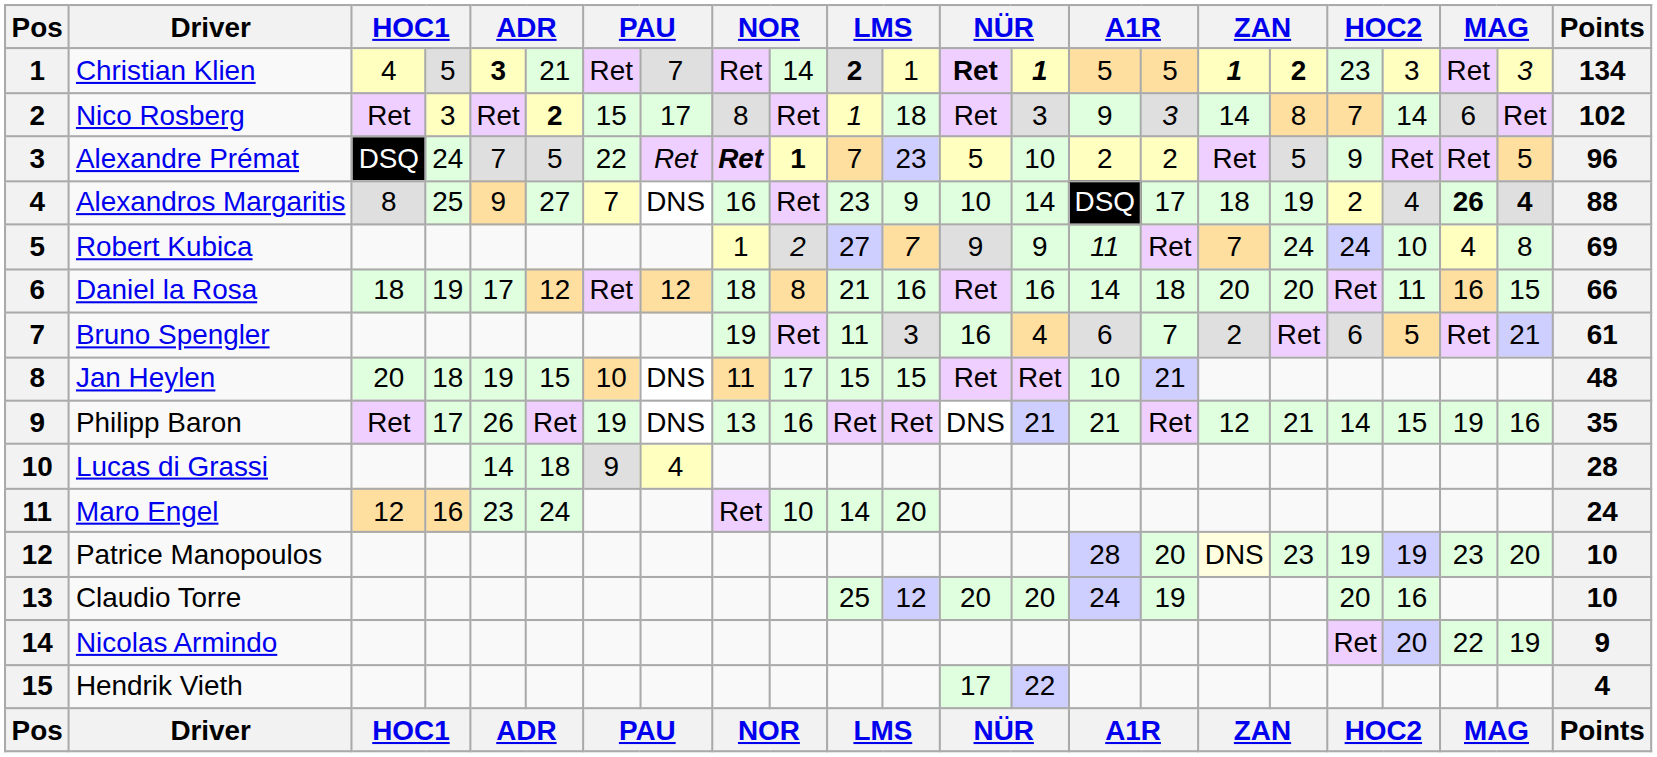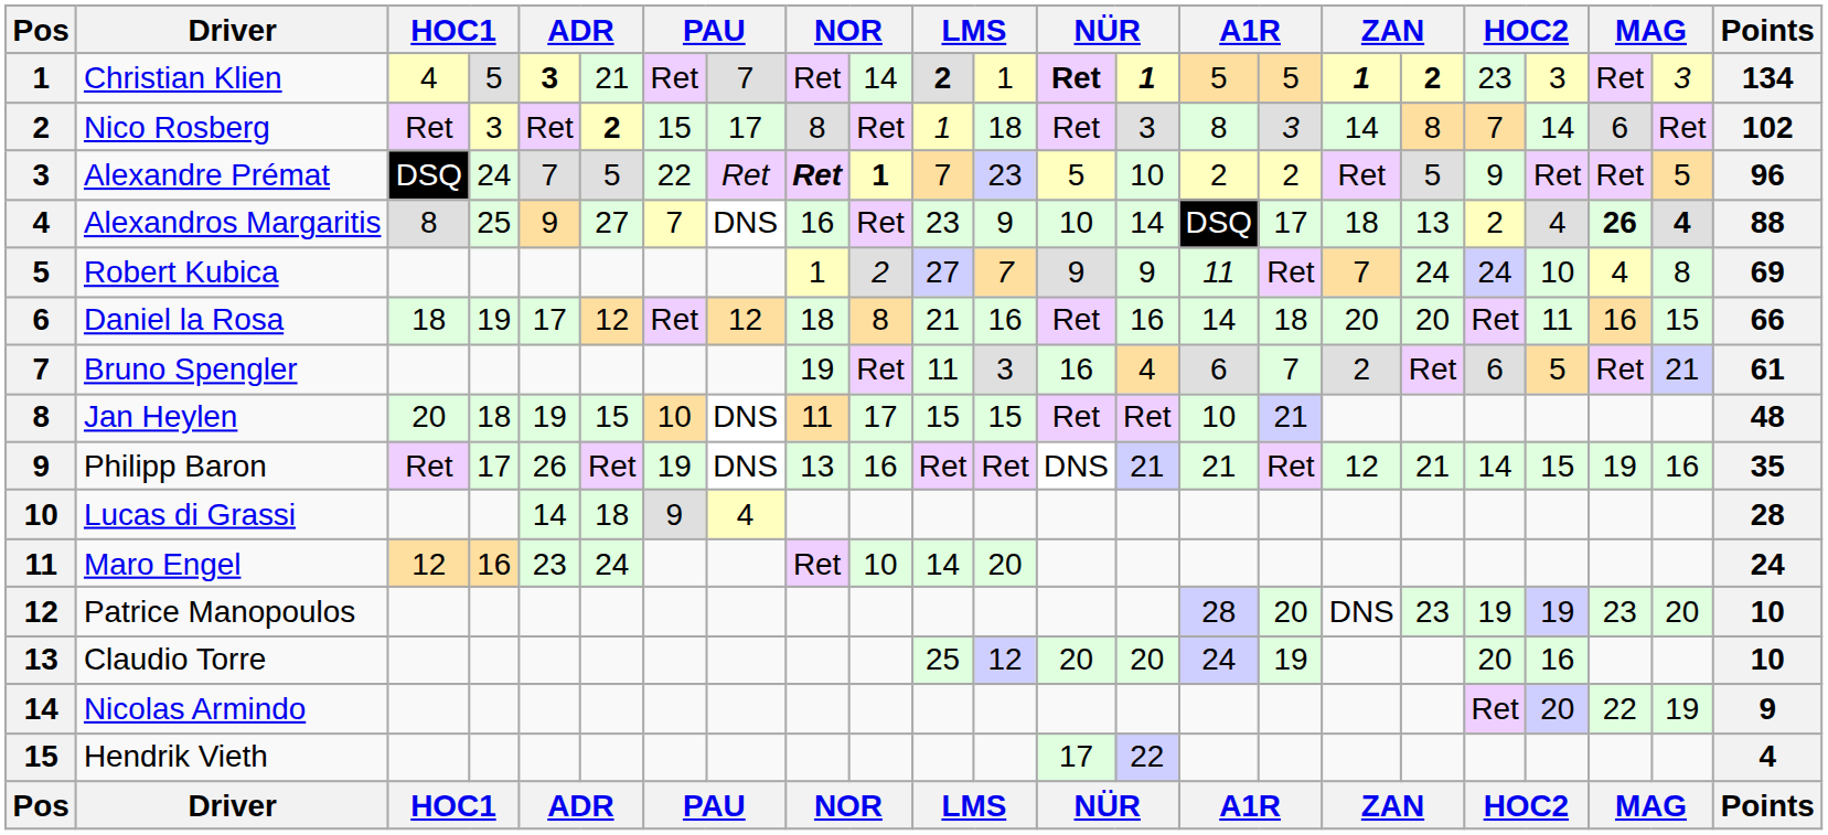 <table class="wikitable" style="font-size: 85%; text-align:center">
 <tr valign="top">
 <th valign="middle">Pos</th>
 <th valign="middle">Driver</th>
 <th colspan=2><a href='#'>HOC1</a><br></th>
 <th colspan=2><a href='#'>ADR</a><br></th>
 <th colspan=2><a href='#'>PAU</a><br></th>
 <th colspan=2><a href='#'>NOR</a><br></th>
 <th colspan=2><a href='#'>LMS</a><br></th>
 <th colspan=2><a href='#'>NÜR</a><br></th>
 <th colspan=2><a href='#'>A1R</a><br></th>
 <th colspan=2><a href='#'>ZAN</a><br></th>
 <th colspan=2><a href='#'>HOC2</a><br></th>
 <th colspan=2><a href='#'>MAG</a><br></th>
 <th valign="middle">Points</th>
 </tr>
 <tr>
 <th>1</th>
 <td align="left"> <a href='#'>Christian Klien</a></td>
 <td style="background:#FFFFBF;">4</td>
 <td style="background:#DFDFDF;">5</td>
 <td style="background:#FFFFBF;"><strong>3</strong></td>
 <td style="background:#DFFFDF;">21</td>
 <td style="background:#EFCFFF;">Ret</td>
 <td style="background:#DFDFDF;">7</td>
 <td style="background:#EFCFFF;">Ret</td>
 <td style="background:#DFFFDF;">14</td>
 <td style="background:#DFDFDF;"><strong>2</strong></td>
 <td style="background:#FFFFBF;">1</td>
 <td style="background:#EFCFFF;"><strong>Ret</strong></td>
 <td style="background:#FFFFBF;"><strong><em>1</em></strong></td>
 <td style="background:#FFDF9F;">5</td>
 <td style="background:#FFDF9F;">5</td>
 <td style="background:#FFFFBF;"><strong><em>1</em></strong></td>
 <td style="background:#FFFFBF;"><strong>2</strong></td>
 <td style="background:#DFFFDF;">23</td>
 <td style="background:#FFFFBF;">3</td>
 <td style="background:#EFCFFF;">Ret</td>
 <td style="background:#FFFFBF;"><em>3</em></td>
 <th>134</th>
 </tr>
 <tr>
 <th>2</th>
 <td align="left"> <a href='#'>Nico Rosberg</a></td>
 <td style="background:#EFCFFF;">Ret</td>
 <td style="background:#FFFFBF;">3</td>
 <td style="background:#EFCFFF;">Ret</td>
 <td style="background:#FFFFBF;"><strong>2</strong></td>
 <td style="background:#DFFFDF;">15</td>
 <td style="background:#DFFFDF;">17</td>
 <td style="background:#DFDFDF;">8</td>
 <td style="background:#EFCFFF;">Ret</td>
 <td style="background:#FFFFBF;"><em>1</em></td>
 <td style="background:#DFFFDF;">18</td>
 <td style="background:#EFCFFF;">Ret</td>
 <td style="background:#DFDFDF;">3</td>
-<td style="background:#DFFFDF;">9</td>
+<td style="background:#DFFFDF;">8</td>
 <td style="background:#DFDFDF;"><em>3</em></td>
 <td style="background:#DFFFDF;">14</td>
 <td style="background:#FFDF9F;">8</td>
 <td style="background:#FFDF9F;">7</td>
 <td style="background:#DFFFDF;">14</td>
 <td style="background:#DFDFDF;">6</td>
 <td style="background:#EFCFFF;">Ret</td>
 <th>102</th>
 </tr>
 <tr>
 <th>3</th>
 <td align="left"> <a href='#'>Alexandre Prémat</a></td>
 <td style="background:#000000; color:white">DSQ</td>
 <td style="background:#DFFFDF;">24</td>
 <td style="background:#DFDFDF;">7</td>
 <td style="background:#DFDFDF;">5</td>
 <td style="background:#DFFFDF;">22</td>
 <td style="background:#EFCFFF;"><em>Ret</em></td>
 <td style="background:#EFCFFF;"><strong><em>Ret</em></strong></td>
 <td style="background:#FFFFBF;"><strong>1</strong></td>
 <td style="background:#FFDF9F;">7</td>
 <td style="background:#CFCFFF;">23</td>
 <td style="background:#FFFFBF;">5</td>
 <td style="background:#DFFFDF;">10</td>
 <td style="background:#FFFFBF;">2</td>
 <td style="background:#FFFFBF;">2</td>
 <td style="background:#EFCFFF;">Ret</td>
 <td style="background:#DFDFDF;">5</td>
 <td style="background:#DFFFDF;">9</td>
 <td style="background:#EFCFFF;">Ret</td>
 <td style="background:#EFCFFF;">Ret</td>
 <td style="background:#FFDF9F;">5</td>
 <th>96</th>
 </tr>
 <tr>
 <th>4</th>
 <td align="left" nowrap> <a href='#'>Alexandros Margaritis</a></td>
 <td style="background:#DFDFDF;">8</td>
 <td style="background:#DFFFDF;">25</td>
 <td style="background:#FFDF9F;">9</td>
 <td style="background:#DFFFDF;">27</td>
 <td style="background:#FFFFBF;">7</td>
 <td style="background:#FFFFFF;">DNS</td>
 <td style="background:#DFFFDF;">16</td>
 <td style="background:#EFCFFF;">Ret</td>
 <td style="background:#DFFFDF;">23</td>
 <td style="background:#DFFFDF;">9</td>
 <td style="background:#DFFFDF;">10</td>
 <td style="background:#DFFFDF;">14</td>
 <td style="background:#000000; color:white">DSQ</td>
 <td style="background:#DFFFDF;">17</td>
 <td style="background:#DFFFDF;">18</td>
-<td style="background:#DFFFDF;">19</td>
+<td style="background:#DFFFDF;">13</td>
 <td style="background:#FFFFBF;">2</td>
 <td style="background:#DFDFDF;">4</td>
 <td style="background:#DFFFDF;"><strong>26</strong></td>
 <td style="background:#DFDFDF;"><strong>4</strong></td>
 <th>88</th>
 </tr>
 <tr>
 <th>5</th>
 <td align="left"> <a href='#'>Robert Kubica</a></td>
 <td></td>
 <td></td>
 <td></td>
 <td></td>
 <td></td>
 <td></td>
 <td style="background:#FFFFBF;">1</td>
 <td style="background:#DFDFDF;"><em>2</em></td>
 <td style="background:#CFCFFF;">27</td>
 <td style="background:#FFDF9F;"><em>7</em></td>
 <td style="background:#DFDFDF;">9</td>
 <td style="background:#DFFFDF;">9</td>
 <td style="background:#DFFFDF;"><em>11</em></td>
 <td style="background:#EFCFFF;">Ret</td>
 <td style="background:#FFDF9F;">7</td>
 <td style="background:#DFFFDF;">24</td>
 <td style="background:#CFCFFF;">24</td>
 <td style="background:#DFFFDF;">10</td>
 <td style="background:#FFFFBF;">4</td>
 <td style="background:#DFFFDF;">8</td>
 <th>69</th>
 </tr>
 <tr>
 <th>6</th>
 <td align="left"> <a href='#'>Daniel la Rosa</a></td>
 <td style="background:#DFFFDF;">18</td>
 <td style="background:#DFFFDF;">19</td>
 <td style="background:#DFFFDF;">17</td>
 <td style="background:#FFDF9F;">12</td>
 <td style="background:#EFCFFF;">Ret</td>
 <td style="background:#FFDF9F;">12</td>
 <td style="background:#DFFFDF;">18</td>
 <td style="background:#FFDF9F;">8</td>
 <td style="background:#DFFFDF;">21</td>
 <td style="background:#DFFFDF;">16</td>
 <td style="background:#EFCFFF;">Ret</td>
 <td style="background:#DFFFDF;">16</td>
 <td style="background:#DFFFDF;">14</td>
 <td style="background:#DFFFDF;">18</td>
 <td style="background:#DFFFDF;">20</td>
 <td style="background:#DFFFDF;">20</td>
 <td style="background:#EFCFFF;">Ret</td>
 <td style="background:#DFFFDF;">11</td>
 <td style="background:#FFDF9F;">16</td>
 <td style="background:#DFFFDF;">15</td>
 <th>66</th>
 </tr>
 <tr>
 <th>7</th>
 <td align="left"> <a href='#'>Bruno Spengler</a></td>
 <td></td>
 <td></td>
 <td></td>
 <td></td>
 <td></td>
 <td></td>
 <td style="background:#DFFFDF;">19</td>
 <td style="background:#EFCFFF;">Ret</td>
 <td style="background:#DFFFDF;">11</td>
 <td style="background:#DFDFDF;">3</td>
 <td style="background:#DFFFDF;">16</td>
 <td style="background:#FFDF9F;">4</td>
 <td style="background:#DFDFDF;">6</td>
 <td style="background:#DFFFDF;">7</td>
 <td style="background:#DFDFDF;">2</td>
 <td style="background:#EFCFFF;">Ret</td>
 <td style="background:#DFDFDF;">6</td>
 <td style="background:#FFDF9F;">5</td>
 <td style="background:#EFCFFF;">Ret</td>
 <td style="background:#CFCFFF;">21</td>
 <th>61</th>
 </tr>
 <tr>
 <th>8</th>
 <td align="left"> <a href='#'>Jan Heylen</a></td>
 <td style="background:#DFFFDF;">20</td>
 <td style="background:#DFFFDF;">18</td>
 <td style="background:#DFFFDF;">19</td>
 <td style="background:#DFFFDF;">15</td>
 <td style="background:#FFDF9F;">10</td>
 <td style="background:#FFFFFF;">DNS</td>
 <td style="background:#FFDF9F;">11</td>
 <td style="background:#DFFFDF;">17</td>
 <td style="background:#DFFFDF;">15</td>
 <td style="background:#DFFFDF;">15</td>
 <td style="background:#EFCFFF;">Ret</td>
 <td style="background:#EFCFFF;">Ret</td>
 <td style="background:#DFFFDF;">10</td>
 <td style="background:#CFCFFF;">21</td>
 <td></td>
 <td></td>
 <td></td>
 <td></td>
 <td></td>
 <td></td>
 <th>48</th>
 </tr>
 <tr>
 <th>9</th>
 <td align="left"> Philipp Baron</td>
 <td style="background:#EFCFFF;">Ret</td>
 <td style="background:#DFFFDF;">17</td>
 <td style="background:#DFFFDF;">26</td>
 <td style="background:#EFCFFF;">Ret</td>
 <td style="background:#DFFFDF;">19</td>
 <td style="background:#FFFFFF;">DNS</td>
 <td style="background:#DFFFDF;">13</td>
 <td style="background:#DFFFDF;">16</td>
 <td style="background:#EFCFFF;">Ret</td>
 <td style="background:#EFCFFF;">Ret</td>
 <td style="background:#FFFFFF;">DNS</td>
 <td style="background:#CFCFFF;">21</td>
 <td style="background:#DFFFDF;">21</td>
 <td style="background:#EFCFFF;">Ret</td>
 <td style="background:#DFFFDF;">12</td>
 <td style="background:#DFFFDF;">21</td>
 <td style="background:#DFFFDF;">14</td>
 <td style="background:#DFFFDF;">15</td>
 <td style="background:#DFFFDF;">19</td>
 <td style="background:#DFFFDF;">16</td>
 <th>35</th>
 </tr>
 <tr>
 <th>10</th>
 <td align="left"> <a href='#'>Lucas di Grassi</a></td>
 <td></td>
 <td></td>
 <td style="background:#DFFFDF;">14</td>
 <td style="background:#DFFFDF;">18</td>
 <td style="background:#DFDFDF;">9</td>
 <td style="background:#FFFFBF;">4</td>
 <td></td>
 <td></td>
 <td></td>
 <td></td>
 <td></td>
 <td></td>
 <td></td>
 <td></td>
 <td></td>
 <td></td>
 <td></td>
 <td></td>
 <td></td>
 <td></td>
 <th>28</th>
 </tr>
 <tr>
 <th>11</th>
 <td align="left"> <a href='#'>Maro Engel</a></td>
 <td style="background:#FFDF9F;">12</td>
 <td style="background:#FFDF9F;">16</td>
 <td style="background:#DFFFDF;">23</td>
 <td style="background:#DFFFDF;">24</td>
 <td></td>
 <td></td>
 <td style="background:#EFCFFF;">Ret</td>
 <td style="background:#DFFFDF;">10</td>
 <td style="background:#DFFFDF;">14</td>
 <td style="background:#DFFFDF;">20</td>
 <td></td>
 <td></td>
 <td></td>
 <td></td>
 <td></td>
 <td></td>
 <td></td>
 <td></td>
 <td></td>
 <td></td>
 <th>24</th>
 </tr>
 <tr>
 <th>12</th>
 <td align="left"> Patrice Manopoulos</td>
 <td></td>
 <td></td>
 <td></td>
 <td></td>
 <td></td>
 <td></td>
 <td></td>
 <td></td>
 <td></td>
 <td></td>
 <td></td>
 <td></td>
 <td style="background:#CFCFFF;">28</td>
 <td style="background:#DFFFDF;">20</td>
-<td style="background: lightyellow;">DNS</td>
+<td>DNS</td>
 <td style="background:#DFFFDF;">23</td>
 <td style="background:#DFFFDF;">19</td>
 <td style="background:#CFCFFF;">19</td>
 <td style="background:#DFFFDF;">23</td>
 <td style="background:#DFFFDF;">20</td>
 <th>10</th>
 </tr>
 <tr>
 <th>13</th>
 <td align="left"> Claudio Torre</td>
 <td></td>
 <td></td>
 <td></td>
 <td></td>
 <td></td>
 <td></td>
 <td></td>
 <td></td>
 <td style="background:#DFFFDF;">25</td>
 <td style="background:#CFCFFF;">12</td>
 <td style="background:#DFFFDF;">20</td>
 <td style="background:#DFFFDF;">20</td>
 <td style="background:#CFCFFF;">24</td>
 <td style="background:#DFFFDF;">19</td>
 <td></td>
 <td></td>
 <td style="background:#DFFFDF;">20</td>
 <td style="background:#DFFFDF;">16</td>
 <td></td>
 <td></td>
 <th>10</th>
 </tr>
 <tr>
 <th>14</th>
 <td align="left"> <a href='#'>Nicolas Armindo</a></td>
 <td></td>
 <td></td>
 <td></td>
 <td></td>
 <td></td>
 <td></td>
 <td></td>
 <td></td>
 <td></td>
 <td></td>
 <td></td>
 <td></td>
 <td></td>
 <td></td>
 <td></td>
 <td></td>
 <td style="background:#EFCFFF;">Ret</td>
 <td style="background:#CFCFFF;">20</td>
 <td style="background:#DFFFDF;">22</td>
 <td style="background:#DFFFDF;">19</td>
 <th>9</th>
 </tr>
 <tr>
 <th>15</th>
 <td align="left"> Hendrik Vieth</td>
 <td></td>
 <td></td>
 <td></td>
 <td></td>
 <td></td>
 <td></td>
 <td></td>
 <td></td>
 <td></td>
 <td></td>
 <td style="background:#DFFFDF;">17</td>
 <td style="background:#CFCFFF;">22</td>
 <td></td>
 <td></td>
 <td></td>
 <td></td>
 <td></td>
 <td></td>
 <td></td>
 <td></td>
 <th>4</th>
 </tr>
 <tr style="background:#f9f9f9" valign="top">
 <th valign="middle">Pos</th>
 <th valign="middle">Driver</th>
 <th colspan=2><a href='#'>HOC1</a><br></th>
 <th colspan=2><a href='#'>ADR</a><br></th>
 <th colspan=2><a href='#'>PAU</a><br></th>
 <th colspan=2><a href='#'>NOR</a><br></th>
 <th colspan=2><a href='#'>LMS</a><br></th>
 <th colspan=2><a href='#'>NÜR</a><br></th>
 <th colspan=2><a href='#'>A1R</a><br></th>
 <th colspan=2><a href='#'>ZAN</a><br></th>
 <th colspan=2><a href='#'>HOC2</a><br></th>
 <th colspan=2><a href='#'>MAG</a><br></th>
 <th valign="middle">Points</th>
 </tr>
 </table>
